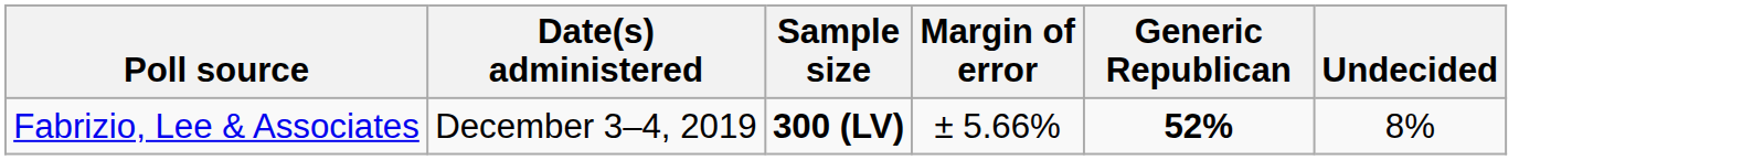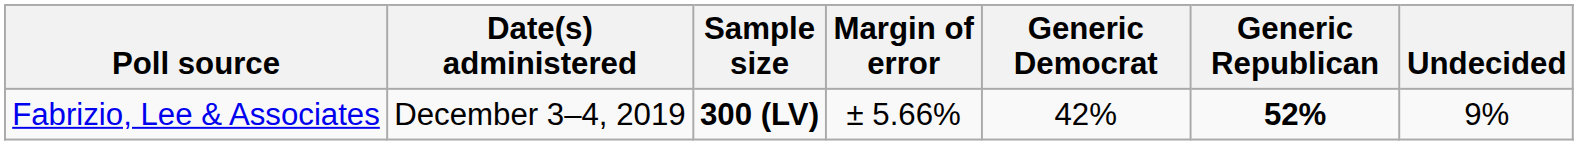 <table class="wikitable">
 <tr valign= bottom>
 <th>Poll source</th>
 <th>Date(s)<br>administered</th>
 <th>Sample<br>size</th>
 <th>Margin of<br>error</th>
+<th style="width:100px;">Generic Democrat</th>
 <th style="width:100px;">Generic Republican</th>
 <th>Undecided</th>
 </tr>
 <tr>
 <td><a href='#'>Fabrizio, Lee & Associates</a></td>
 <td align=center>December 3–4, 2019</td>
 <td align=center><strong>300 (LV)</strong></td>
 <td align=center>± 5.66%</td>
+<td align=center>42%</td>
 <td align=center ><strong>52%</strong></td>
-<td align=center>8%</td>
+<td align=center>9%</td>
 </tr>
 </table>
